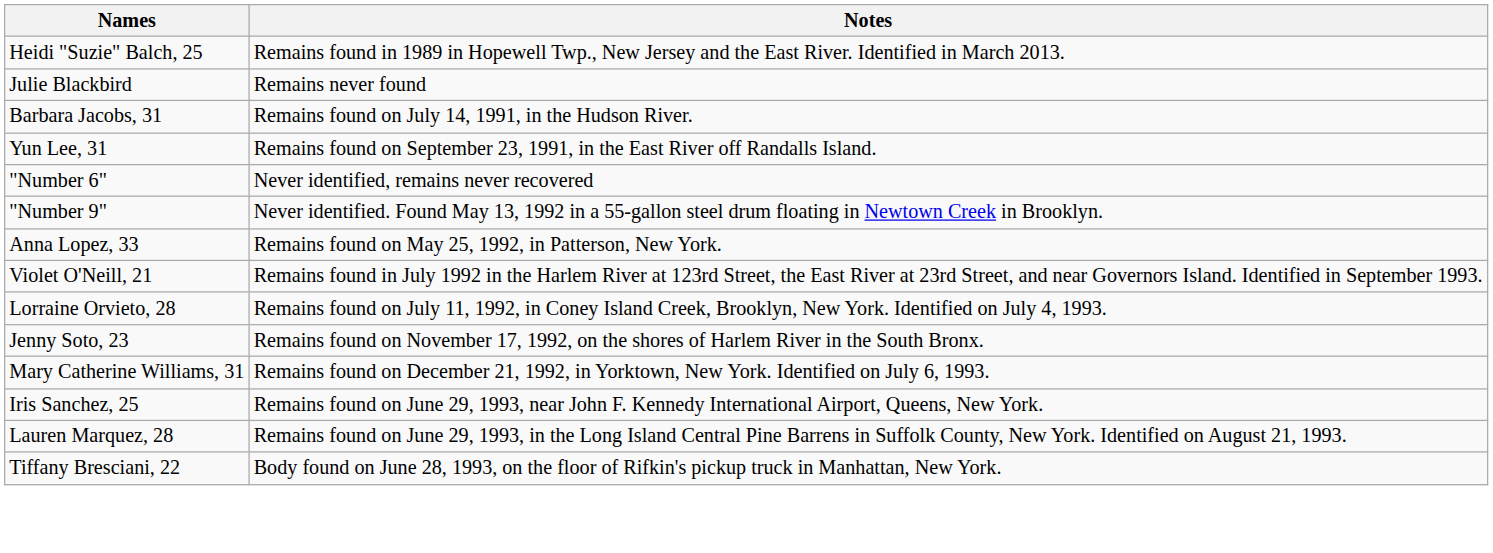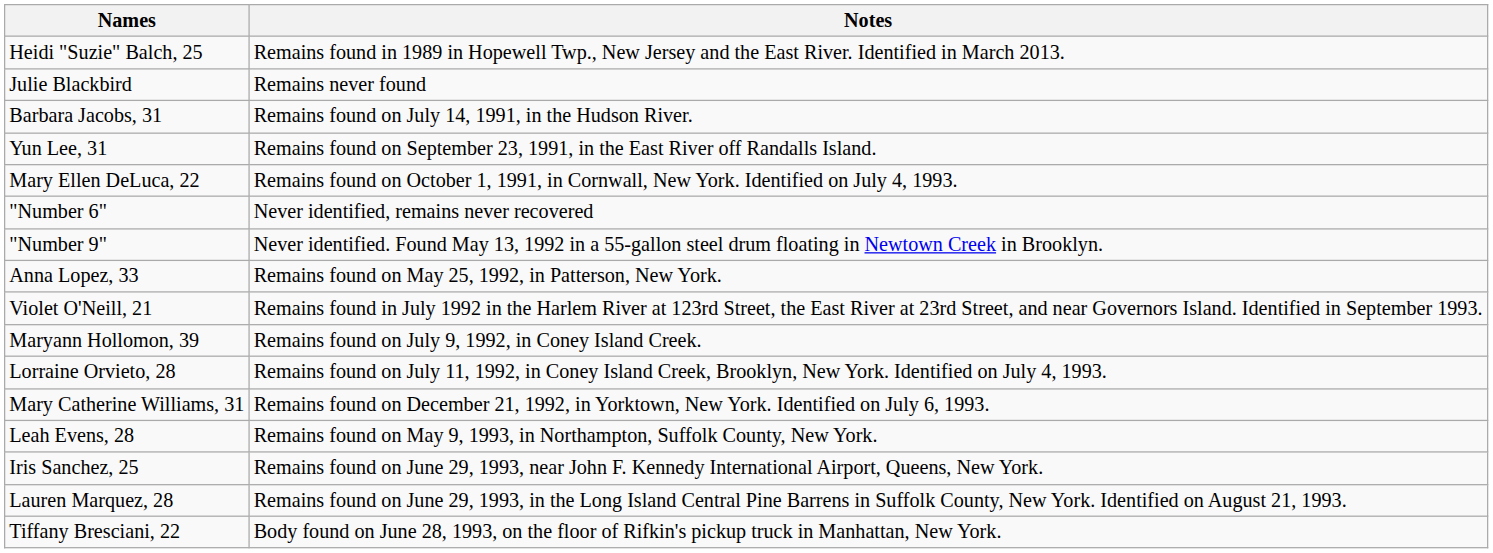 <table class="wikitable">
 <tr>
 <th scope="col">Names</th>
 <th scope="col">Notes</th>
 </tr>
 <tr>
 <td scope="row">Heidi "Suzie" Balch, 25</td>
 <td>Remains found in 1989 in Hopewell Twp., New Jersey and the East River. Identified in March 2013.</td>
 </tr>
 <tr>
 <td scope="row">Julie Blackbird</td>
 <td>Remains never found</td>
 </tr>
 <tr>
 <td scope="row">Barbara Jacobs, 31</td>
 <td>Remains found on July 14, 1991, in the Hudson River.</td>
 </tr>
 <tr>
 <td scope="row">Yun Lee, 31</td>
 <td>Remains found on September 23, 1991, in the East River off Randalls Island.</td>
 </tr>
 <tr>
+<td scope="row">Mary Ellen DeLuca, 22</td>
+<td>Remains found on October 1, 1991, in Cornwall, New York. Identified on July 4, 1993.</td>
+</tr>
+<tr>
 <td scope="row">"Number 6"</td>
 <td>Never identified, remains never recovered</td>
 </tr>
 <tr>
 <td scope="row">"Number 9"</td>
 <td>Never identified. Found May 13, 1992 in a 55-gallon steel drum floating in <a href='#'>Newtown Creek</a> in Brooklyn.</td>
 </tr>
 <tr>
 <td scope="row">Anna Lopez, 33</td>
 <td>Remains found on May 25, 1992, in Patterson, New York.</td>
 </tr>
 <tr>
 <td scope="row">Violet O'Neill, 21</td>
 <td>Remains found in July 1992 in the Harlem River at 123rd Street, the East River at 23rd Street, and near Governors Island. Identified in September 1993.</td>
 </tr>
 <tr>
+<td scope="row">Maryann Hollomon, 39</td>
+<td>Remains found on July 9, 1992, in Coney Island Creek.</td>
+</tr>
+<tr>
 <td scope="row">Lorraine Orvieto, 28</td>
 <td>Remains found on July 11, 1992, in Coney Island Creek, Brooklyn, New York. Identified on July 4, 1993.</td>
 </tr>
 <tr>
-<td scope="row">Jenny Soto, 23</td>
-<td>Remains found on November 17, 1992, on the shores of Harlem River in the South Bronx.</td>
+<td scope="row">Mary Catherine Williams, 31</td>
+<td>Remains found on December 21, 1992, in Yorktown, New York. Identified on July 6, 1993.</td>
 </tr>
 <tr>
-<td scope="row">Mary Catherine Williams, 31</td>
-<td>Remains found on December 21, 1992, in Yorktown, New York. Identified on July 6, 1993.</td>
+<td scope="row">Leah Evens, 28</td>
+<td>Remains found on May 9, 1993, in Northampton, Suffolk County, New York.</td>
 </tr>
 <tr>
 <td scope="row">Iris Sanchez, 25</td>
 <td>Remains found on June 29, 1993, near John F. Kennedy International Airport, Queens, New York.</td>
 </tr>
 <tr>
 <td scope="row">Lauren Marquez, 28</td>
 <td>Remains found on June 29, 1993, in the Long Island Central Pine Barrens in Suffolk County, New York. Identified on August 21, 1993.</td>
 </tr>
 <tr>
 <td scope="row">Tiffany Bresciani, 22</td>
 <td>Body found on June 28, 1993, on the floor of Rifkin's pickup truck in Manhattan, New York.</td>
 </tr>
 </table>
